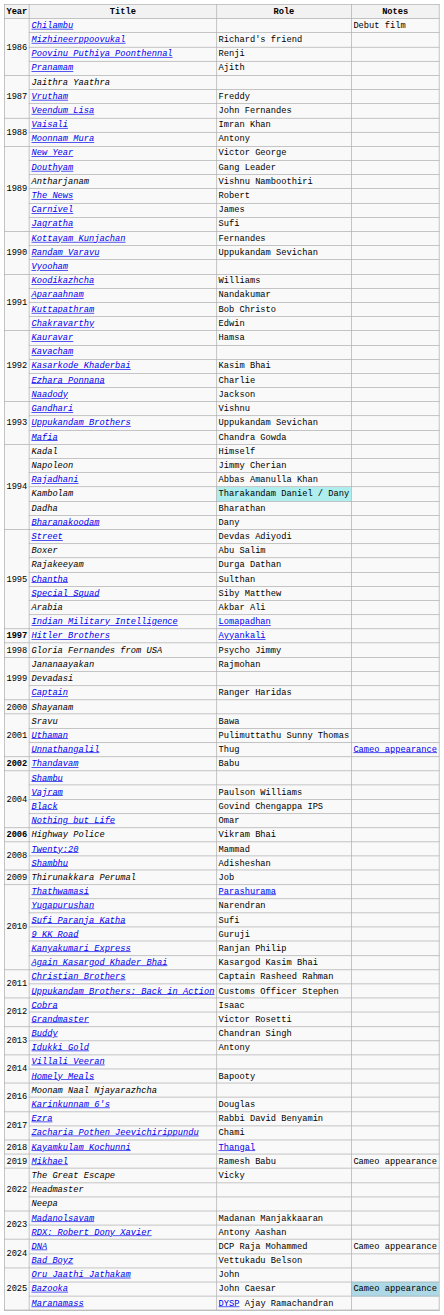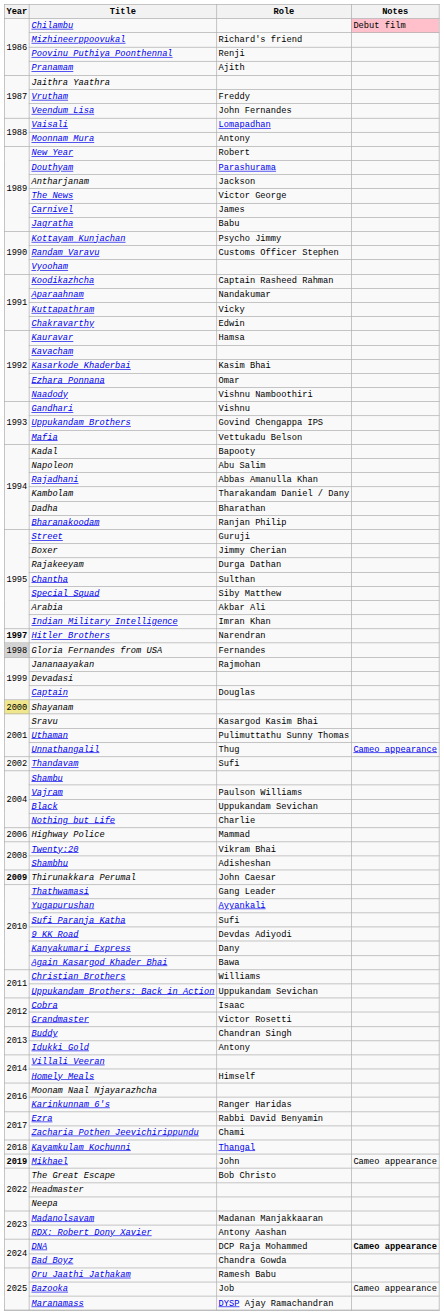 <table class="wikitable sortable">
 <tr>
 <th>Year</th>
 <th>Title</th>
 <th>Role</th>
 <th class="unsortable">Notes</th>
 </tr>
 <tr>
 <td rowspan="4">1986</td>
 <td><em><a href='#'>Chilambu</a></em></td>
 <td></td>
-<td>Debut film</td>
+<td style="background: pink;">Debut film</td>
 </tr>
 <tr>
 <td><em><a href='#'>Mizhineerppoovukal</a></em></td>
 <td>Richard's friend</td>
 <td></td>
 </tr>
 <tr>
 <td><em><a href='#'>Poovinu Puthiya Poonthennal</a></em></td>
 <td>Renji</td>
 <td></td>
 </tr>
 <tr>
 <td><em><a href='#'>Pranamam</a></em></td>
 <td>Ajith</td>
 <td></td>
 </tr>
 <tr>
 <td rowspan="3">1987</td>
 <td><em>Jaithra Yaathra</em></td>
 <td></td>
 <td></td>
 </tr>
 <tr>
 <td><em><a href='#'>Vrutham</a></em></td>
 <td>Freddy</td>
 <td></td>
 </tr>
 <tr>
 <td><em><a href='#'>Veendum Lisa</a></em></td>
 <td>John Fernandes</td>
 <td></td>
 </tr>
 <tr>
 <td rowspan="2">1988</td>
 <td><em><a href='#'>Vaisali</a></em></td>
-<td>Imran Khan</td>
+<td><a href='#'>Lomapadhan</a></td>
 <td></td>
 </tr>
 <tr>
 <td><em><a href='#'>Moonnam Mura</a></em></td>
 <td>Antony</td>
 <td></td>
 </tr>
 <tr>
 <td rowspan="6">1989</td>
 <td><em><a href='#'>New Year</a></em></td>
-<td>Victor George</td>
+<td>Robert</td>
 <td></td>
 </tr>
 <tr>
 <td><em><a href='#'>Douthyam</a></em></td>
-<td>Gang Leader</td>
+<td><a href='#'>Parashurama</a></td>
 <td></td>
 </tr>
 <tr>
 <td><em>Antharjanam</em></td>
-<td>Vishnu Namboothiri</td>
+<td>Jackson</td>
 <td></td>
 </tr>
 <tr>
 <td><em><a href='#'>The News</a></em></td>
-<td>Robert</td>
+<td>Victor George</td>
 <td></td>
 </tr>
 <tr>
 <td><em><a href='#'>Carnivel</a></em></td>
 <td>James</td>
 <td></td>
 </tr>
 <tr>
 <td><em><a href='#'>Jagratha</a></em></td>
-<td>Sufi</td>
+<td>Babu</td>
 <td></td>
 </tr>
 <tr>
 <td rowspan="3">1990</td>
 <td><em><a href='#'>Kottayam Kunjachan</a></em></td>
-<td>Fernandes</td>
+<td>Psycho Jimmy</td>
 <td></td>
 </tr>
 <tr>
 <td><em><a href='#'>Randam Varavu</a></em></td>
-<td>Uppukandam Sevichan</td>
+<td>Customs Officer Stephen</td>
 <td></td>
 </tr>
 <tr>
 <td><em><a href='#'>Vyooham</a></em></td>
 <td></td>
 <td></td>
 </tr>
 <tr>
 <td rowspan="4">1991</td>
 <td><em><a href='#'>Koodikazhcha</a></em></td>
-<td>Williams</td>
+<td>Captain Rasheed Rahman</td>
 <td></td>
 </tr>
 <tr>
 <td><em><a href='#'>Aparaahnam</a></em></td>
 <td>Nandakumar</td>
 <td></td>
 </tr>
 <tr>
 <td><em><a href='#'>Kuttapathram</a></em></td>
-<td>Bob Christo</td>
+<td>Vicky</td>
 <td></td>
 </tr>
 <tr>
 <td><em><a href='#'>Chakravarthy</a></em></td>
 <td>Edwin</td>
 <td></td>
 </tr>
 <tr>
 <td rowspan="5">1992</td>
 <td><em><a href='#'>Kauravar</a></em></td>
 <td>Hamsa</td>
 <td></td>
 </tr>
 <tr>
 <td><em><a href='#'>Kavacham</a></em></td>
 <td></td>
 <td></td>
 </tr>
 <tr>
 <td><em><a href='#'>Kasarkode Khaderbai</a></em></td>
 <td>Kasim Bhai</td>
 <td></td>
 </tr>
 <tr>
 <td><em><a href='#'>Ezhara Ponnana</a></em></td>
-<td>Charlie</td>
+<td>Omar</td>
 <td></td>
 </tr>
 <tr>
 <td><em><a href='#'>Naadody</a></em></td>
-<td>Jackson</td>
+<td>Vishnu Namboothiri</td>
 <td></td>
 </tr>
 <tr>
 <td rowspan="3">1993</td>
 <td><em><a href='#'>Gandhari</a></em></td>
 <td>Vishnu</td>
 <td></td>
 </tr>
 <tr>
 <td><em><a href='#'>Uppukandam Brothers</a></em></td>
-<td>Uppukandam Sevichan</td>
+<td>Govind Chengappa IPS</td>
 <td></td>
 </tr>
 <tr>
 <td><em><a href='#'>Mafia</a></em></td>
-<td>Chandra Gowda</td>
+<td>Vettukadu Belson</td>
 <td></td>
 </tr>
 <tr>
 <td rowspan="6">1994</td>
 <td><em>Kadal</em></td>
-<td>Himself</td>
+<td>Bapooty</td>
 <td></td>
 </tr>
 <tr>
 <td><em>Napoleon</em></td>
-<td>Jimmy Cherian</td>
+<td>Abu Salim</td>
 <td></td>
 </tr>
 <tr>
 <td><em><a href='#'>Rajadhani</a></em></td>
 <td>Abbas Amanulla Khan</td>
 <td></td>
 </tr>
 <tr>
 <td><em>Kambolam</em></td>
-<td style="background: paleturquoise;">Tharakandam Daniel / Dany</td>
+<td>Tharakandam Daniel / Dany</td>
 <td></td>
 </tr>
 <tr>
 <td><em>Dadha</em></td>
 <td>Bharathan</td>
 <td></td>
 </tr>
 <tr>
 <td><em><a href='#'>Bharanakoodam</a></em></td>
-<td>Dany</td>
+<td>Ranjan Philip</td>
 <td></td>
 </tr>
 <tr>
 <td rowspan="7">1995</td>
 <td><em><a href='#'>Street</a></em></td>
-<td>Devdas Adiyodi</td>
+<td>Guruji</td>
 <td></td>
 </tr>
 <tr>
 <td><em>Boxer</em></td>
-<td>Abu Salim</td>
+<td>Jimmy Cherian</td>
 <td></td>
 </tr>
 <tr>
 <td><em>Rajakeeyam</em></td>
 <td>Durga Dathan</td>
 <td></td>
 </tr>
 <tr>
 <td><em><a href='#'>Chantha</a></em></td>
 <td>Sulthan</td>
 <td></td>
 </tr>
 <tr>
 <td><em><a href='#'>Special Squad</a></em></td>
 <td>Siby Matthew</td>
 <td></td>
 </tr>
 <tr>
 <td><em>Arabia</em></td>
 <td>Akbar Ali</td>
 <td></td>
 </tr>
 <tr>
 <td><em><a href='#'>Indian Military Intelligence</a></em></td>
-<td><a href='#'>Lomapadhan</a></td>
+<td>Imran Khan</td>
 <td></td>
 </tr>
 <tr>
 <td><strong>1997</strong></td>
 <td><em><a href='#'>Hitler Brothers</a></em></td>
-<td><a href='#'>Ayyankali</a></td>
+<td>Narendran</td>
 <td></td>
 </tr>
 <tr>
-<td rowspan="1">1998</td>
+<td rowspan="1" style="background: lightgrey;">1998</td>
 <td><em>Gloria Fernandes from USA</em></td>
-<td>Psycho Jimmy</td>
+<td>Fernandes</td>
 <td></td>
 </tr>
 <tr>
 <td rowspan="3">1999</td>
 <td><em>Jananaayakan</em></td>
 <td>Rajmohan</td>
 <td></td>
 </tr>
 <tr>
 <td><em>Devadasi</em></td>
 <td></td>
 <td></td>
 </tr>
 <tr>
 <td><em><a href='#'>Captain</a></em></td>
-<td>Ranger Haridas</td>
+<td>Douglas</td>
 <td></td>
 </tr>
 <tr>
-<td rowspan="1">2000</td>
+<td rowspan="1" style="background: khaki;">2000</td>
 <td><em>Shayanam</em></td>
 <td></td>
 <td></td>
 </tr>
 <tr>
 <td rowspan="3">2001</td>
 <td><em>Sravu</em></td>
-<td>Bawa</td>
+<td>Kasargod Kasim Bhai</td>
 <td></td>
 </tr>
 <tr>
 <td><em><a href='#'>Uthaman</a></em></td>
 <td>Pulimuttathu Sunny Thomas</td>
 <td></td>
 </tr>
 <tr>
 <td><em><a href='#'>Unnathangalil</a></em></td>
 <td>Thug</td>
 <td><a href='#'>Cameo appearance</a></td>
 </tr>
 <tr>
-<td rowspan="1"><strong>2002</strong></td>
+<td rowspan="1">2002</td>
 <td><em><a href='#'>Thandavam</a></em></td>
-<td>Babu</td>
+<td>Sufi</td>
 <td></td>
 </tr>
 <tr>
 <td rowspan="4">2004</td>
 <td><em><a href='#'>Shambu</a></em></td>
 <td></td>
 <td></td>
 </tr>
 <tr>
 <td><em><a href='#'>Vajram</a></em></td>
 <td>Paulson Williams</td>
 <td></td>
 </tr>
 <tr>
 <td><em><a href='#'>Black</a></em></td>
-<td>Govind Chengappa IPS</td>
+<td>Uppukandam Sevichan</td>
 <td></td>
 </tr>
 <tr>
 <td><em><a href='#'>Nothing but Life</a></em></td>
-<td>Omar</td>
+<td>Charlie</td>
 <td></td>
 </tr>
 <tr>
-<td rowspan="1"><strong>2006</strong></td>
+<td rowspan="1">2006</td>
 <td><em>Highway Police</em></td>
-<td>Vikram Bhai</td>
+<td>Mammad</td>
 <td></td>
 </tr>
 <tr>
 <td rowspan="2">2008</td>
 <td><em><a href='#'>Twenty:20</a></em></td>
-<td>Mammad</td>
+<td>Vikram Bhai</td>
 <td></td>
 </tr>
 <tr>
 <td><em><a href='#'>Shambhu</a></em></td>
 <td>Adisheshan</td>
 <td></td>
 </tr>
 <tr>
-<td>2009</td>
+<td><strong>2009</strong></td>
 <td><em>Thirunakkara Perumal</em></td>
-<td>Job</td>
+<td>John Caesar</td>
 <td></td>
 </tr>
 <tr>
 <td rowspan="6">2010</td>
 <td><em><a href='#'>Thathwamasi</a></em></td>
-<td><a href='#'>Parashurama</a></td>
+<td>Gang Leader</td>
 <td></td>
 </tr>
 <tr>
 <td><em><a href='#'>Yugapurushan</a></em></td>
-<td>Narendran</td>
+<td><a href='#'>Ayyankali</a></td>
 <td></td>
 </tr>
 <tr>
 <td><em><a href='#'>Sufi Paranja Katha</a></em></td>
 <td>Sufi</td>
 <td></td>
 </tr>
 <tr>
 <td><em><a href='#'>9 KK Road</a></em></td>
-<td>Guruji</td>
+<td>Devdas Adiyodi</td>
 <td></td>
 </tr>
 <tr>
 <td><em><a href='#'>Kanyakumari Express</a></em></td>
-<td>Ranjan Philip</td>
+<td>Dany</td>
 <td></td>
 </tr>
 <tr>
 <td><em><a href='#'>Again Kasargod Khader Bhai</a></em></td>
-<td>Kasargod Kasim Bhai</td>
+<td>Bawa</td>
 <td></td>
 </tr>
 <tr>
 <td rowspan="2">2011</td>
 <td><em><a href='#'>Christian Brothers</a></em></td>
-<td>Captain Rasheed Rahman</td>
+<td>Williams</td>
 <td></td>
 </tr>
 <tr>
 <td><em><a href='#'>Uppukandam Brothers: Back in Action</a></em></td>
-<td>Customs Officer Stephen</td>
+<td>Uppukandam Sevichan</td>
 <td></td>
 </tr>
 <tr>
 <td rowspan="2">2012</td>
 <td><em><a href='#'>Cobra</a></em></td>
 <td>Isaac</td>
 <td></td>
 </tr>
 <tr>
 <td><em><a href='#'>Grandmaster</a></em></td>
 <td>Victor Rosetti</td>
 <td></td>
 </tr>
 <tr>
 <td rowspan="2">2013</td>
 <td><em><a href='#'>Buddy</a></em></td>
 <td>Chandran Singh</td>
 <td></td>
 </tr>
 <tr>
 <td><em><a href='#'>Idukki Gold</a></em></td>
 <td>Antony</td>
 <td></td>
 </tr>
 <tr>
 <td rowspan="2">2014</td>
 <td><em><a href='#'>Villali Veeran</a></em></td>
 <td></td>
 <td></td>
 </tr>
 <tr>
 <td><em><a href='#'>Homely Meals</a></em></td>
-<td>Bapooty</td>
+<td>Himself</td>
 <td></td>
 </tr>
 <tr>
 <td rowspan="2">2016</td>
 <td><em>Moonam Naal Njayarazhcha</em></td>
 <td></td>
 <td></td>
 </tr>
 <tr>
 <td><em><a href='#'>Karinkunnam 6's</a></em></td>
-<td>Douglas</td>
+<td>Ranger Haridas</td>
 <td></td>
 </tr>
 <tr>
 <td rowspan="2">2017</td>
 <td><em><a href='#'>Ezra</a></em></td>
 <td>Rabbi David Benyamin</td>
 <td></td>
 </tr>
 <tr>
 <td><em><a href='#'>Zacharia Pothen Jeevichirippundu</a></em></td>
 <td>Chami</td>
 <td></td>
 </tr>
 <tr>
 <td>2018</td>
 <td><em><a href='#'>Kayamkulam Kochunni</a></em></td>
 <td><a href='#'>Thangal</a></td>
 <td></td>
 </tr>
 <tr>
-<td>2019</td>
+<td><strong>2019</strong></td>
 <td><em><a href='#'>Mikhael</a></em></td>
-<td>Ramesh Babu</td>
+<td>John</td>
 <td>Cameo appearance</td>
 </tr>
 <tr>
 <td rowspan="3">2022</td>
 <td><em>The Great Escape</em></td>
-<td>Vicky</td>
+<td>Bob Christo</td>
 <td></td>
 </tr>
 <tr>
 <td><em>Headmaster</em></td>
 <td></td>
 <td></td>
 </tr>
 <tr>
 <td><em>Neepa</em></td>
 <td></td>
 <td></td>
 </tr>
 <tr>
 <td rowspan="2">2023</td>
 <td><em><a href='#'>Madanolsavam</a></em></td>
 <td>Madanan Manjakkaaran</td>
 <td></td>
 </tr>
 <tr>
 <td><em><a href='#'>RDX: Robert Dony Xavier</a></em></td>
 <td>Antony Aashan</td>
 <td></td>
 </tr>
 <tr>
 <td rowspan="2">2024</td>
 <td><em><a href='#'>DNA</a></em></td>
 <td>DCP Raja Mohammed</td>
-<td>Cameo appearance</td>
+<td><strong>Cameo appearance</strong></td>
 </tr>
 <tr>
 <td><em><a href='#'>Bad Boyz</a></em></td>
-<td>Vettukadu Belson</td>
+<td>Chandra Gowda</td>
 <td></td>
 </tr>
 <tr>
 <td rowspan=3>2025</td>
 <td><em><a href='#'>Oru Jaathi Jathakam</a></em></td>
-<td>John</td>
+<td>Ramesh Babu</td>
 <td></td>
 </tr>
 <tr>
 <td><em><a href='#'>Bazooka</a></em></td>
-<td>John Caesar</td>
-<td style="background: lightblue;">Cameo appearance</td>
+<td>Job</td>
+<td>Cameo appearance</td>
 </tr>
 <tr>
 <td><em><a href='#'>Maranamass</a></em></td>
 <td><a href='#'>DYSP</a> Ajay Ramachandran</td>
 <td></td>
 </tr>
 <tr>
 </tr>
 </table>
